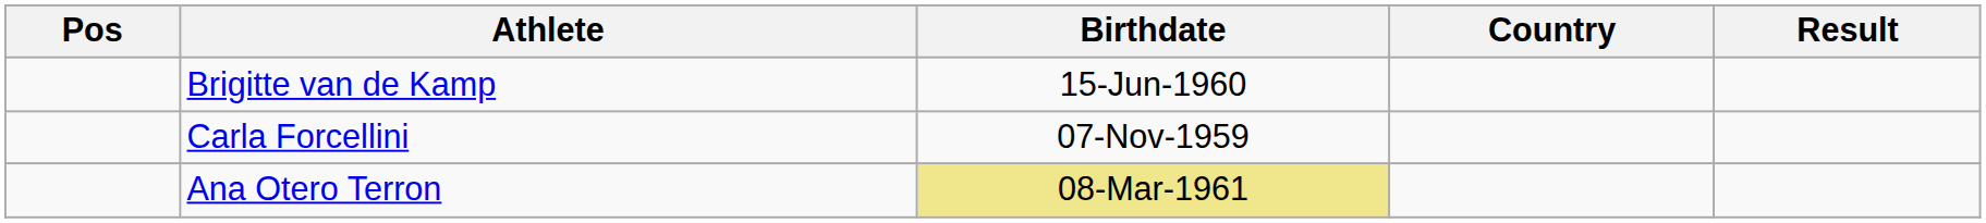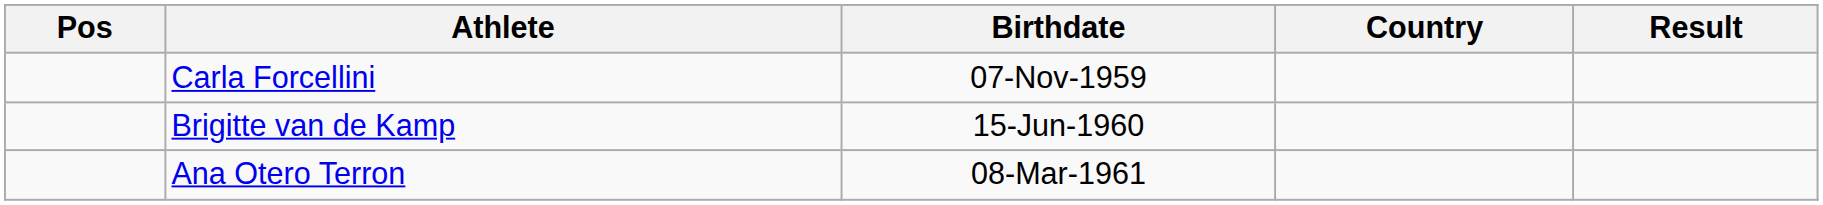 <table class="wikitable"  style="text-align:center; width:60%;">
 <tr>
 <th>Pos</th>
 <th>Athlete</th>
 <th>Birthdate</th>
 <th>Country</th>
 <th>Result</th>
 </tr>
 <tr>
 <td align=center></td>
+<td align=left><a href='#'>Carla Forcellini</a></td>
+<td>07-Nov-1959</td>
+<td align=left></td>
+<td></td>
+</tr>
+<tr>
+<td align=center></td>
 <td align=left><a href='#'>Brigitte van de Kamp</a></td>
 <td>15-Jun-1960</td>
 <td align=left></td>
 <td></td>
 </tr>
 <tr>
 <td align=center></td>
-<td align=left><a href='#'>Carla Forcellini</a></td>
-<td>07-Nov-1959</td>
-<td align=left></td>
-<td></td>
-</tr>
-<tr>
-<td align=center></td>
 <td align=left><a href='#'>Ana Otero Terron</a></td>
-<td style="background: khaki;">08-Mar-1961</td>
+<td>08-Mar-1961</td>
 <td align=left></td>
 <td></td>
 </tr>
 </table>
